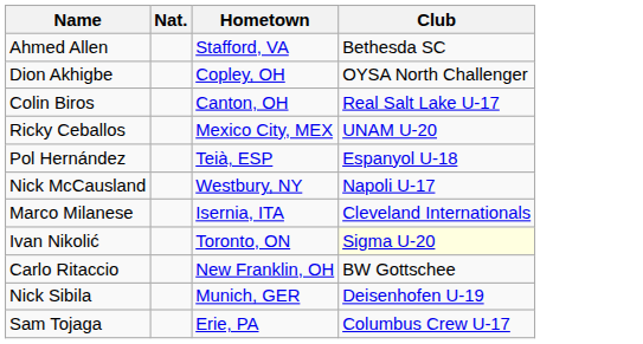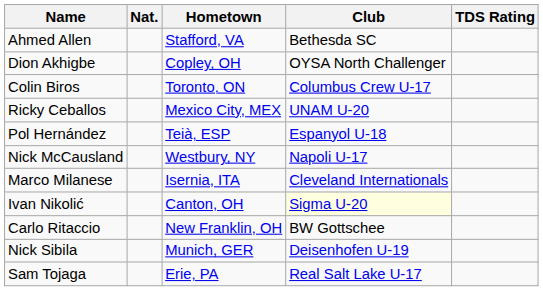 <table class="wikitable" style="font-size:90%;" border="1">
 <tr>
 <th>Name</th>
 <th>Nat.</th>
 <th>Hometown</th>
 <th>Club</th>
+<th>TDS Rating</th>
 </tr>
 <tr>
 <td>Ahmed Allen</td>
 <td></td>
 <td><a href='#'>Stafford, VA</a></td>
 <td>Bethesda SC</td>
+<td></td>
 </tr>
 <tr>
 <td>Dion Akhigbe</td>
 <td></td>
 <td><a href='#'>Copley, OH</a></td>
 <td>OYSA North Challenger</td>
+<td></td>
 </tr>
 <tr>
 <td>Colin Biros</td>
 <td></td>
-<td><a href='#'>Canton, OH</a></td>
-<td><a href='#'>Real Salt Lake U-17</a></td>
+<td><a href='#'>Toronto, ON</a></td>
+<td><a href='#'>Columbus Crew U-17</a></td>
+<td></td>
 </tr>
 <tr>
 <td>Ricky Ceballos</td>
 <td></td>
 <td><a href='#'>Mexico City, MEX</a></td>
 <td><a href='#'>UNAM U-20</a></td>
+<td></td>
 </tr>
 <tr>
 <td>Pol Hernández</td>
 <td></td>
 <td><a href='#'>Teià, ESP</a></td>
 <td><a href='#'>Espanyol U-18</a></td>
+<td></td>
 </tr>
 <tr>
 <td>Nick McCausland</td>
 <td></td>
 <td><a href='#'>Westbury, NY</a></td>
 <td><a href='#'>Napoli U-17</a></td>
+<td></td>
 </tr>
 <tr>
 <td>Marco Milanese</td>
 <td></td>
 <td><a href='#'>Isernia, ITA</a></td>
 <td><a href='#'>Cleveland Internationals</a></td>
+<td></td>
 </tr>
 <tr>
 <td>Ivan Nikolić</td>
 <td></td>
-<td><a href='#'>Toronto, ON</a></td>
+<td><a href='#'>Canton, OH</a></td>
 <td style="background: lightyellow;"><a href='#'>Sigma U-20</a></td>
+<td></td>
 </tr>
 <tr>
 <td>Carlo Ritaccio</td>
 <td></td>
 <td><a href='#'>New Franklin, OH</a></td>
 <td>BW Gottschee</td>
+<td></td>
 </tr>
 <tr>
 <td>Nick Sibila</td>
 <td></td>
 <td><a href='#'>Munich, GER</a></td>
 <td><a href='#'>Deisenhofen U-19</a></td>
+<td></td>
 </tr>
 <tr>
 <td>Sam Tojaga</td>
 <td></td>
 <td><a href='#'>Erie, PA</a></td>
-<td><a href='#'>Columbus Crew U-17</a></td>
+<td><a href='#'>Real Salt Lake U-17</a></td>
+<td></td>
 </tr>
 </table>
